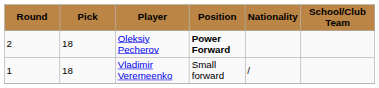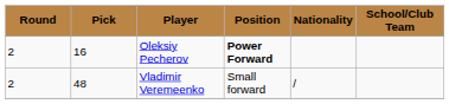 <table class="wikitable sortable sortable">
 <tr>
 <th style="background:#BA8545;" width="15%">Round</th>
 <th style="background:#BA8545;" width="15%">Pick</th>
 <th style="background:#BA8545;" width="20%">Player</th>
 <th style="background:#BA8545;" width="15%">Position</th>
 <th style="background:#BA8545;" width="15%">Nationality</th>
 <th style="background:#BA8545;" width="20%">School/Club Team</th>
 </tr>
 <tr>
 <td>2</td>
-<td>18</td>
+<td>16</td>
 <td><a href='#'>Oleksiy Pecherov</a></td>
 <td><strong>Power Forward</strong></td>
 <td></td>
 <td></td>
 </tr>
 <tr>
-<td>1</td>
-<td>18</td>
+<td>2</td>
+<td>48</td>
 <td><a href='#'>Vladimir Veremeenko</a></td>
 <td>Small forward</td>
 <td>/</td>
 <td></td>
 </tr>
 <tr>
 </tr>
 </table>
